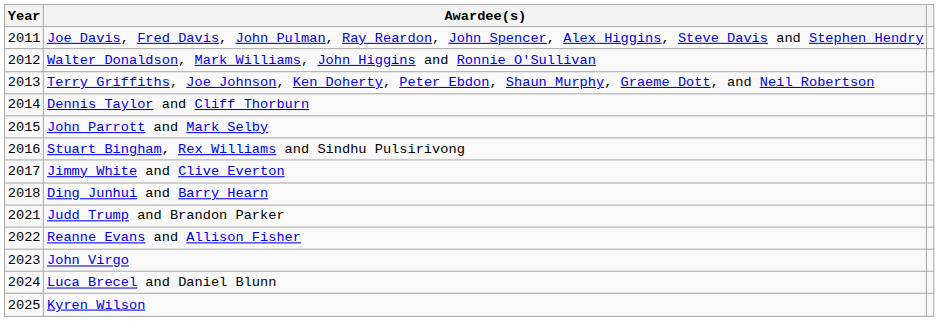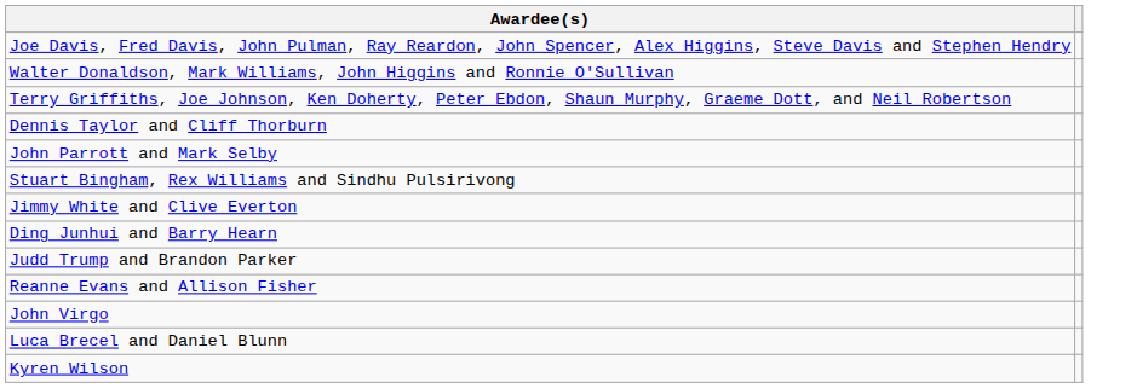 <table class="sortable wikitable plainrowheaders">
 <tr>
-<th scope="col">Year</th>
 <th scope="col">Awardee(s)</th>
 <th scope="col" align="center" class=unsortable></th>
 </tr>
 <tr>
-<td>2011</td>
 <td><a href='#'>Joe Davis</a>, <a href='#'>Fred Davis</a>, <a href='#'>John Pulman</a>, <a href='#'>Ray Reardon</a>, <a href='#'>John Spencer</a>, <a href='#'>Alex Higgins</a>, <a href='#'>Steve Davis</a> and <a href='#'>Stephen Hendry</a></td>
 <td></td>
 </tr>
 <tr>
-<td>2012</td>
 <td><a href='#'>Walter Donaldson</a>, <a href='#'>Mark Williams</a>, <a href='#'>John Higgins</a> and <a href='#'>Ronnie O'Sullivan</a></td>
 <td></td>
 </tr>
 <tr>
-<td>2013</td>
 <td><a href='#'>Terry Griffiths</a>, <a href='#'>Joe Johnson</a>, <a href='#'>Ken Doherty</a>, <a href='#'>Peter Ebdon</a>, <a href='#'>Shaun Murphy</a>, <a href='#'>Graeme Dott</a>, and <a href='#'>Neil Robertson</a></td>
 <td></td>
 </tr>
 <tr>
-<td>2014</td>
 <td><a href='#'>Dennis Taylor</a> and <a href='#'>Cliff Thorburn</a></td>
 <td></td>
 </tr>
 <tr>
-<td>2015</td>
 <td><a href='#'>John Parrott</a> and <a href='#'>Mark Selby</a></td>
 <td></td>
 </tr>
 <tr>
-<td>2016</td>
 <td><a href='#'>Stuart Bingham</a>, <a href='#'>Rex Williams</a> and Sindhu Pulsirivong</td>
 <td></td>
 </tr>
 <tr>
-<td>2017</td>
 <td><a href='#'>Jimmy White</a> and <a href='#'>Clive Everton</a></td>
 <td></td>
 </tr>
 <tr>
-<td>2018</td>
 <td><a href='#'>Ding Junhui</a> and <a href='#'>Barry Hearn</a></td>
 <td></td>
 </tr>
 <tr>
-<td>2021</td>
 <td><a href='#'>Judd Trump</a> and Brandon Parker</td>
 <td></td>
 </tr>
 <tr>
-<td>2022</td>
 <td><a href='#'>Reanne Evans</a> and <a href='#'>Allison Fisher</a></td>
 <td></td>
 </tr>
 <tr>
-<td>2023</td>
 <td><a href='#'>John Virgo</a></td>
 <td></td>
 </tr>
 <tr>
-<td>2024</td>
 <td><a href='#'>Luca Brecel</a> and Daniel Blunn</td>
 <td></td>
 </tr>
 <tr>
-<td>2025</td>
 <td><a href='#'>Kyren Wilson</a></td>
 <td></td>
 </tr>
 </table>
